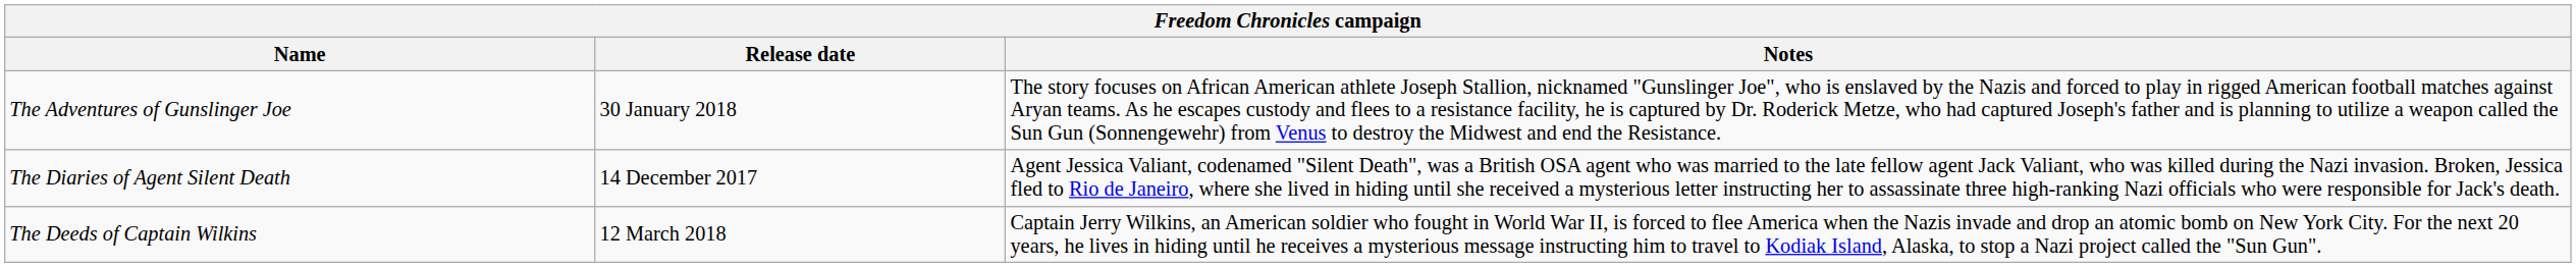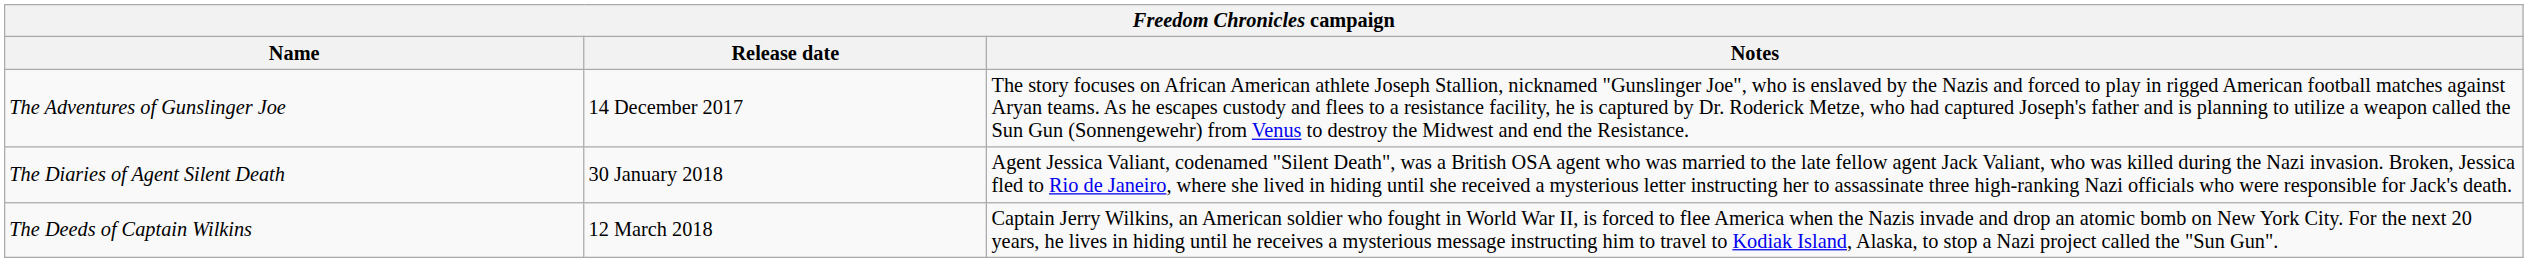 <table class="wikitable" style="width:100%;">
 <tr>
 <th colspan=4><em>Freedom Chronicles</em> campaign</th>
 </tr>
 <tr>
 <th style="width:23%;">Name</th>
 <th style="width:16%;">Release date</th>
 <th style="width:70%;">Notes</th>
 </tr>
 <tr>
 <td><em>The Adventures of Gunslinger Joe</em></td>
-<td>30 January 2018</td>
+<td>14 December 2017</td>
 <td>The story focuses on African American athlete Joseph Stallion, nicknamed "Gunslinger Joe", who is enslaved by the Nazis and forced to play in rigged American football matches against Aryan teams. As he escapes custody and flees to a resistance facility, he is captured by Dr. Roderick Metze, who had captured Joseph's father and is planning to utilize a weapon called the Sun Gun (Sonnengewehr) from <a href='#'>Venus</a> to destroy the Midwest and end the Resistance.</td>
 </tr>
 <tr>
 <td><em>The Diaries of Agent Silent Death</em></td>
-<td>14 December 2017</td>
+<td>30 January 2018</td>
 <td>Agent Jessica Valiant, codenamed "Silent Death", was a British OSA agent who was married to the late fellow agent Jack Valiant, who was killed during the Nazi invasion. Broken, Jessica fled to <a href='#'>Rio de Janeiro</a>, where she lived in hiding until she received a mysterious letter instructing her to assassinate three high-ranking Nazi officials who were responsible for Jack's death.</td>
 </tr>
 <tr>
 <td><em>The Deeds of Captain Wilkins</em></td>
 <td>12 March 2018</td>
 <td>Captain Jerry Wilkins, an American soldier who fought in World War II, is forced to flee America when the Nazis invade and drop an atomic bomb on New York City. For the next 20 years, he lives in hiding until he receives a mysterious message instructing him to travel to <a href='#'>Kodiak Island</a>, Alaska, to stop a Nazi project called the "Sun Gun".</td>
 </tr>
 </table>
